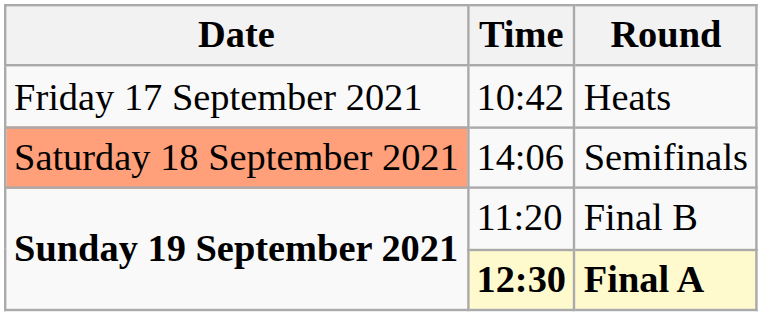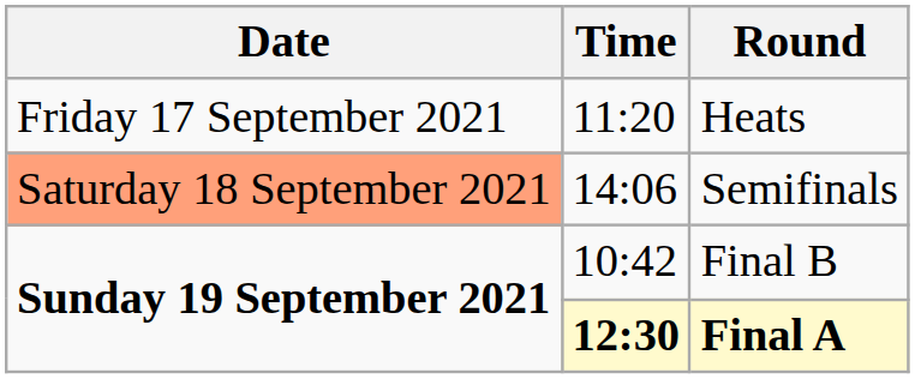 <table class="wikitable">
 <tr>
 <th>Date</th>
 <th>Time</th>
 <th>Round</th>
 </tr>
 <tr>
 <td>Friday 17 September 2021</td>
-<td>10:42</td>
+<td>11:20</td>
 <td>Heats</td>
 </tr>
 <tr>
 <td style="background: lightsalmon;">Saturday 18 September 2021</td>
 <td>14:06</td>
 <td>Semifinals</td>
 </tr>
 <tr>
 <td rowspan=2><strong>Sunday 19 September 2021</strong></td>
-<td>11:20</td>
+<td>10:42</td>
 <td>Final B</td>
 </tr>
 <tr>
 <td style=background:lemonchiffon><strong>12:30</strong></td>
 <td style=background:lemonchiffon><strong>Final A</strong></td>
 </tr>
 </table>
